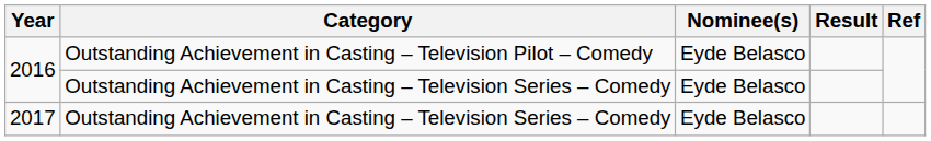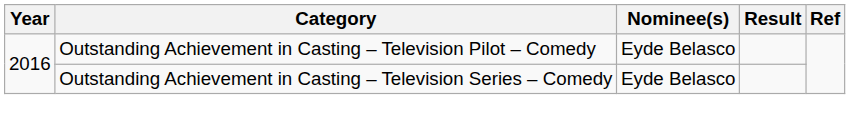 <table class="wikitable">
 <tr>
 <th>Year</th>
 <th>Category</th>
 <th>Nominee(s)</th>
 <th>Result</th>
 <th>Ref</th>
 </tr>
 <tr>
 <td rowspan=2>2016</td>
 <td>Outstanding Achievement in Casting – Television Pilot – Comedy</td>
 <td>Eyde Belasco</td>
 <td></td>
 <td rowspan=2></td>
 </tr>
 <tr>
 <td>Outstanding Achievement in Casting – Television Series – Comedy</td>
 <td>Eyde Belasco</td>
 <td></td>
 </tr>
-<tr>
-<td>2017</td>
-<td>Outstanding Achievement in Casting – Television Series – Comedy</td>
-<td>Eyde Belasco</td>
-<td></td>
-<td></td>
-</tr>
 </table>
